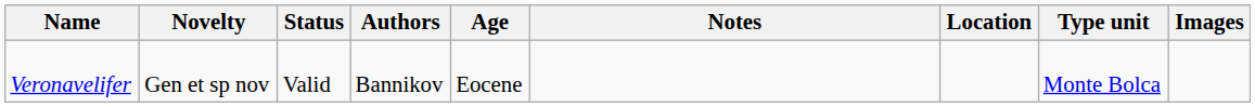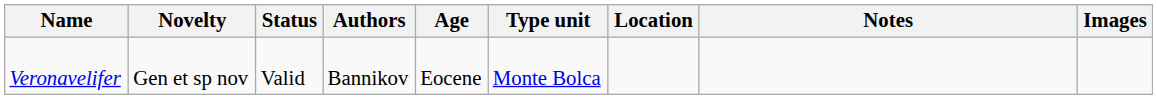 <table class="wikitable sortable" align="center" width="100%">
 <tr>
 <th>Name</th>
 <th>Novelty</th>
 <th>Status</th>
 <th>Authors</th>
 <th>Age</th>
+<th>Type unit</th>
+<th>Location</th>
 <th width="33%">Notes</th>
-<th>Location</th>
-<th>Type unit</th>
 <th>Images</th>
 </tr>
 <tr>
 <td><br><em><a href='#'>Veronavelifer</a></em></td>
 <td><br>Gen et sp nov</td>
 <td><br>Valid</td>
 <td><br>Bannikov</td>
 <td><br>Eocene</td>
+<td><br><a href='#'>Monte Bolca</a></td>
+<td><br></td>
 <td></td>
-<td><br></td>
-<td><br><a href='#'>Monte Bolca</a></td>
 <td><br></td>
 </tr>
 </table>
